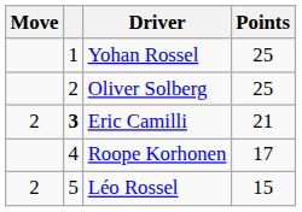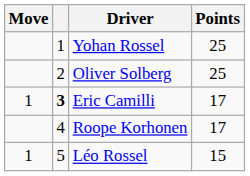 <table class="wikitable" style="font-size:85%;">
 <tr>
 <th>Move</th>
 <th></th>
 <th>Driver</th>
 <th>Points</th>
 </tr>
 <tr>
 <td align="center"></td>
 <td align="center">1</td>
 <td><a href='#'>Yohan Rossel</a></td>
 <td align="center">25</td>
 </tr>
 <tr>
 <td align="center"></td>
 <td align="center">2</td>
 <td><a href='#'>Oliver Solberg</a></td>
 <td align="center">25</td>
 </tr>
 <tr>
-<td align="center"> 2</td>
+<td align="center"> 1</td>
 <td align="center"><strong>3</strong></td>
 <td><a href='#'>Eric Camilli</a></td>
-<td align="center">21</td>
+<td align="center">17</td>
 </tr>
 <tr>
 <td align="center"></td>
 <td align="center">4</td>
 <td><a href='#'>Roope Korhonen</a></td>
 <td align="center">17</td>
 </tr>
 <tr>
-<td align="center"> 2</td>
+<td align="center"> 1</td>
 <td align="center">5</td>
 <td><a href='#'>Léo Rossel</a></td>
 <td align="center">15</td>
 </tr>
 </table>
